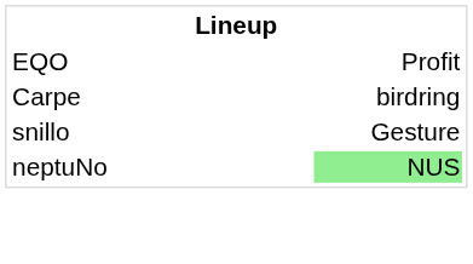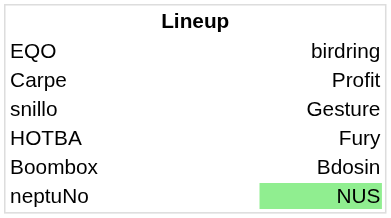 <table class="floatright mw-collapsible mw-collapsed" style="text-align:center; font-size:85%; border:1px solid #ddd; width:250px">
 <tr>
 <th style="width:33%;"></th>
 <th style="width:33%;">Lineup</th>
 <th style="width:33%;"></th>
 </tr>
 <tr>
 <td style="text-align:left;">EQO</td>
 <td></td>
-<td style="text-align:right;">Profit</td>
+<td style="text-align:right;">birdring</td>
 </tr>
 <tr>
 <td style="text-align:left;">Carpe</td>
 <td></td>
-<td style="text-align:right;">birdring</td>
+<td style="text-align:right;">Profit</td>
 </tr>
 <tr>
 <td style="text-align:left;">snillo</td>
 <td> </td>
 <td style="text-align:right;">Gesture</td>
 </tr>
 <tr>
+<td style="text-align:left;">HOTBA</td>
+<td></td>
+<td style="text-align:right;">Fury</td>
+</tr>
+<tr>
+<td style="text-align:left;">Boombox</td>
+<td></td>
+<td style="text-align:right;">Bdosin</td>
+</tr>
+<tr>
 <td style="text-align:left;">neptuNo</td>
 <td></td>
 <td style="background: lightgreen; text-align:right;">NUS</td>
 </tr>
 </table>
